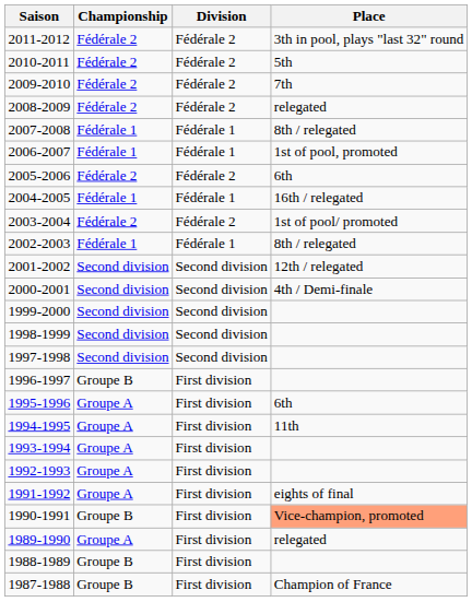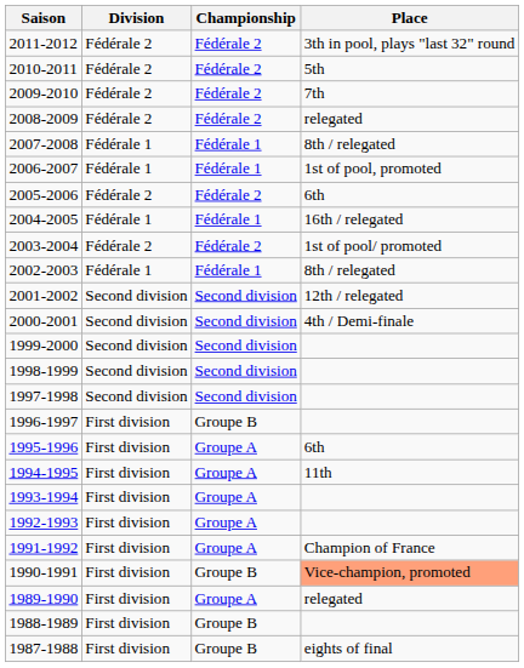 <table class="wikitable">
 <tr>
 <th>Saison</th>
+<th>Division</th>
 <th>Championship</th>
-<th>Division</th>
 <th>Place</th>
 </tr>
 <tr>
 <td>2011-2012</td>
+<td>Fédérale 2</td>
 <td><a href='#'>Fédérale 2</a></td>
-<td>Fédérale 2</td>
 <td>3th in pool, plays "last 32" round</td>
 </tr>
 <tr>
 <td>2010-2011</td>
+<td>Fédérale 2</td>
 <td><a href='#'>Fédérale 2</a></td>
-<td>Fédérale 2</td>
 <td>5th</td>
 </tr>
 <tr>
 <td>2009-2010</td>
+<td>Fédérale 2</td>
 <td><a href='#'>Fédérale 2</a></td>
-<td>Fédérale 2</td>
 <td>7th</td>
 </tr>
 <tr>
 <td>2008-2009</td>
+<td>Fédérale 2</td>
 <td><a href='#'>Fédérale 2</a></td>
-<td>Fédérale 2</td>
 <td>relegated</td>
 </tr>
 <tr>
 <td>2007-2008</td>
+<td>Fédérale 1</td>
 <td><a href='#'>Fédérale 1</a></td>
-<td>Fédérale 1</td>
 <td>8th / relegated</td>
 </tr>
 <tr>
 <td>2006-2007</td>
+<td>Fédérale 1</td>
 <td><a href='#'>Fédérale 1</a></td>
-<td>Fédérale 1</td>
 <td>1st of pool, promoted</td>
 </tr>
 <tr>
 <td>2005-2006</td>
+<td>Fédérale 2</td>
 <td><a href='#'>Fédérale 2</a></td>
-<td>Fédérale 2</td>
 <td>6th</td>
 </tr>
 <tr>
 <td>2004-2005</td>
+<td>Fédérale 1</td>
 <td><a href='#'>Fédérale 1</a></td>
-<td>Fédérale 1</td>
 <td>16th / relegated</td>
 </tr>
 <tr>
 <td>2003-2004</td>
+<td>Fédérale 2</td>
 <td><a href='#'>Fédérale 2</a></td>
-<td>Fédérale 2</td>
 <td>1st of pool/ promoted</td>
 </tr>
 <tr>
 <td>2002-2003</td>
+<td>Fédérale 1</td>
 <td><a href='#'>Fédérale 1</a></td>
-<td>Fédérale 1</td>
 <td>8th / relegated</td>
 </tr>
 <tr>
 <td>2001-2002</td>
+<td>Second division</td>
 <td><a href='#'>Second division</a></td>
-<td>Second division</td>
 <td>12th / relegated</td>
 </tr>
 <tr>
 <td>2000-2001</td>
+<td>Second division</td>
 <td><a href='#'>Second division</a></td>
-<td>Second division</td>
 <td>4th / Demi-finale</td>
 </tr>
 <tr>
 <td>1999-2000</td>
+<td>Second division</td>
 <td><a href='#'>Second division</a></td>
-<td>Second division</td>
 <td></td>
 </tr>
 <tr>
 <td>1998-1999</td>
+<td>Second division</td>
 <td><a href='#'>Second division</a></td>
-<td>Second division</td>
 <td></td>
 </tr>
 <tr>
 <td>1997-1998</td>
+<td>Second division</td>
 <td><a href='#'>Second division</a></td>
-<td>Second division</td>
 <td></td>
 </tr>
 <tr>
 <td>1996-1997</td>
+<td>First division</td>
 <td>Groupe B</td>
-<td>First division</td>
 <td></td>
 </tr>
 <tr>
 <td><a href='#'>1995-1996</a></td>
+<td>First division</td>
 <td><a href='#'>Groupe A</a></td>
-<td>First division</td>
 <td>6th</td>
 </tr>
 <tr>
 <td><a href='#'>1994-1995</a></td>
+<td>First division</td>
 <td><a href='#'>Groupe A</a></td>
-<td>First division</td>
 <td>11th</td>
 </tr>
 <tr>
 <td><a href='#'>1993-1994</a></td>
+<td>First division</td>
 <td><a href='#'>Groupe A</a></td>
-<td>First division</td>
 <td></td>
 </tr>
 <tr>
 <td><a href='#'>1992-1993</a></td>
+<td>First division</td>
 <td><a href='#'>Groupe A</a></td>
-<td>First division</td>
 <td></td>
 </tr>
 <tr>
 <td><a href='#'>1991-1992</a></td>
+<td>First division</td>
 <td><a href='#'>Groupe A</a></td>
-<td>First division</td>
-<td>eights of final</td>
+<td>Champion of France</td>
 </tr>
 <tr>
 <td>1990-1991</td>
+<td>First division</td>
 <td>Groupe B</td>
-<td>First division</td>
 <td style="background: lightsalmon;">Vice-champion, promoted</td>
 </tr>
 <tr>
 <td><a href='#'>1989-1990</a></td>
+<td>First division</td>
 <td><a href='#'>Groupe A</a></td>
-<td>First division</td>
 <td>relegated</td>
 </tr>
 <tr>
 <td>1988-1989</td>
+<td>First division</td>
 <td>Groupe B</td>
-<td>First division</td>
 <td></td>
 </tr>
 <tr>
 <td>1987-1988</td>
+<td>First division</td>
 <td>Groupe B</td>
-<td>First division</td>
-<td>Champion of France</td>
+<td>eights of final</td>
 </tr>
 </table>
